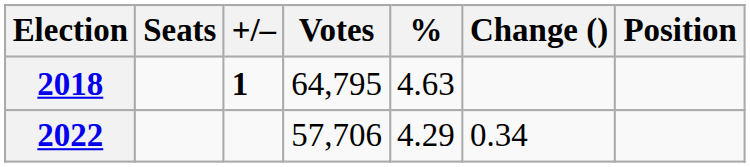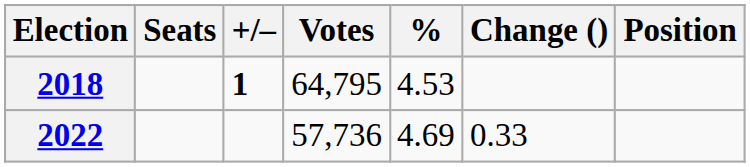 <table class="wikitable">
 <tr>
 <th>Election</th>
 <th>Seats</th>
 <th>+/–</th>
 <th>Votes</th>
 <th>%</th>
 <th>Change (<a href='#'></a>)</th>
 <th>Position</th>
 </tr>
 <tr>
 <th><a href='#'>2018</a></th>
 <td></td>
 <td><strong> 1</strong></td>
 <td>64,795</td>
-<td>4.63</td>
+<td>4.53</td>
 <td></td>
 <td></td>
 </tr>
 <tr>
 <th><a href='#'>2022</a></th>
 <td></td>
 <td></td>
-<td>57,706</td>
-<td>4.29</td>
-<td> 0.34</td>
+<td>57,736</td>
+<td>4.69</td>
+<td> 0.33</td>
 <td></td>
 </tr>
 </table>
